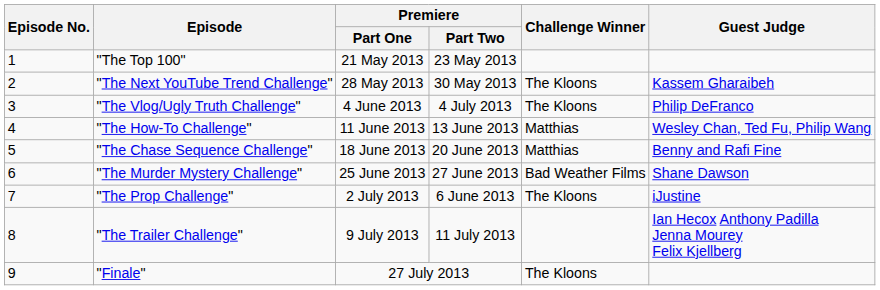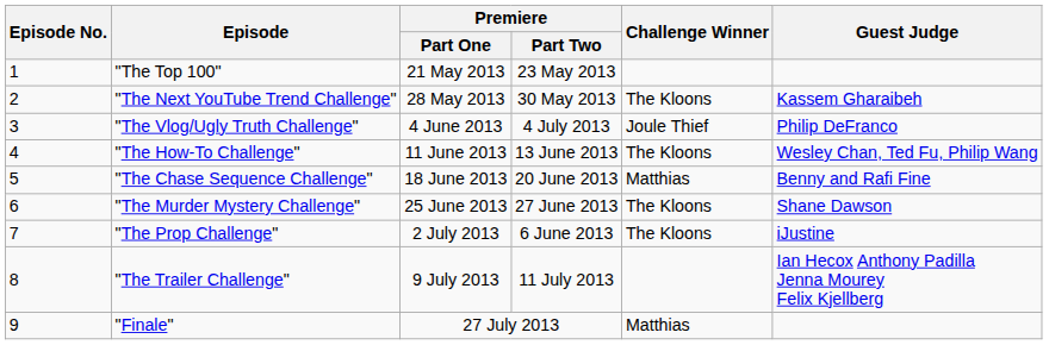 <table class="wikitable">
 <tr>
 <th rowspan=2>Episode No.</th>
 <th rowspan=2>Episode</th>
 <th colspan=2>Premiere</th>
 <th rowspan=2>Challenge Winner</th>
 <th rowspan=2>Guest Judge</th>
 </tr>
 <tr>
 <th>Part One</th>
 <th>Part Two</th>
 </tr>
 <tr>
 <td>1</td>
 <td>"The Top 100"</td>
 <td align="center">21 May 2013</td>
 <td align="center">23 May 2013</td>
 <td></td>
 <td></td>
 </tr>
 <tr>
 <td>2</td>
 <td>"<a href='#'>The Next YouTube Trend Challenge</a>"</td>
 <td align="center">28 May 2013</td>
 <td align="center">30 May 2013</td>
 <td>The Kloons</td>
 <td><a href='#'>Kassem Gharaibeh</a></td>
 </tr>
 <tr>
 <td>3</td>
 <td>"<a href='#'>The Vlog/Ugly Truth Challenge</a>"</td>
 <td align="center">4 June 2013</td>
 <td align="center">4 July 2013</td>
-<td>The Kloons</td>
+<td>Joule Thief</td>
 <td><a href='#'>Philip DeFranco</a></td>
 </tr>
 <tr>
 <td>4</td>
 <td>"<a href='#'>The How-To Challenge</a>"</td>
 <td align="center">11 June 2013</td>
 <td align="center">13 June 2013</td>
-<td>Matthias</td>
+<td>The Kloons</td>
 <td><a href='#'>Wesley Chan, Ted Fu, Philip Wang</a></td>
 </tr>
 <tr>
 <td>5</td>
 <td>"<a href='#'>The Chase Sequence Challenge</a>"</td>
 <td align="center">18 June 2013</td>
 <td align="center">20 June 2013</td>
 <td>Matthias</td>
 <td><a href='#'>Benny and Rafi Fine</a></td>
 </tr>
 <tr>
 <td>6</td>
 <td>"<a href='#'>The Murder Mystery Challenge</a>"</td>
 <td align="center">25 June 2013</td>
 <td align="center">27 June 2013</td>
-<td>Bad Weather Films</td>
+<td>The Kloons</td>
 <td><a href='#'>Shane Dawson</a></td>
 </tr>
 <tr>
 <td>7</td>
 <td>"<a href='#'>The Prop Challenge</a>"</td>
 <td align="center">2 July 2013</td>
 <td align="center">6 June 2013</td>
 <td>The Kloons</td>
 <td><a href='#'>iJustine</a></td>
 </tr>
 <tr>
 <td>8</td>
 <td>"<a href='#'>The Trailer Challenge</a>"</td>
 <td align="center">9 July 2013</td>
 <td align="center">11 July 2013</td>
 <td></td>
 <td><a href='#'>Ian Hecox</a> <a href='#'>Anthony Padilla</a><br><a href='#'>Jenna Mourey</a><br><a href='#'>Felix Kjellberg</a></td>
 </tr>
 <tr>
 <td>9</td>
 <td>"<a href='#'>Finale</a>"</td>
 <td align="center" colspan="2">27 July 2013</td>
-<td>The Kloons</td>
+<td>Matthias</td>
 <td></td>
 </tr>
 </table>
